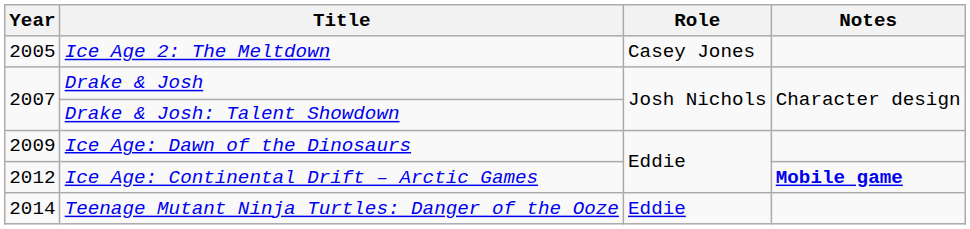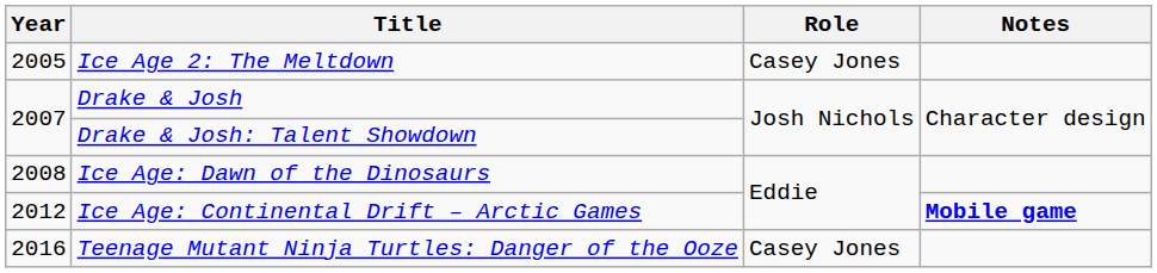 <table class="wikitable sortable plainrowheaders">
 <tr>
 <th scope="col">Year</th>
 <th scope="col">Title</th>
 <th scope="col">Role</th>
 <th scope="col" class="unsortable">Notes</th>
 </tr>
 <tr>
 <td>2005</td>
 <td><em><a href='#'>Ice Age 2: The Meltdown</a></em></td>
 <td>Casey Jones</td>
 <td></td>
 </tr>
 <tr>
 <td rowspan=2>2007</td>
 <td><em><a href='#'>Drake & Josh</a></em></td>
 <td rowspan=2>Josh Nichols</td>
 <td rowspan=2>Character design</td>
 </tr>
 <tr>
 <td><em><a href='#'>Drake & Josh: Talent Showdown</a></em></td>
 </tr>
 <tr>
-<td>2009</td>
+<td>2008</td>
 <td><em><a href='#'>Ice Age: Dawn of the Dinosaurs</a></em></td>
 <td rowspan=2>Eddie</td>
 <td></td>
 </tr>
 <tr>
 <td>2012</td>
 <td><em><a href='#'>Ice Age: Continental Drift – Arctic Games</a></em></td>
 <td><strong><a href='#'>Mobile game</a></strong></td>
 </tr>
 <tr>
-<td>2014</td>
+<td>2016</td>
 <td><em><a href='#'>Teenage Mutant Ninja Turtles: Danger of the Ooze</a></em></td>
-<td><a href='#'>Eddie</a></td>
+<td>Casey Jones</td>
 <td></td>
 </tr>
 </table>
